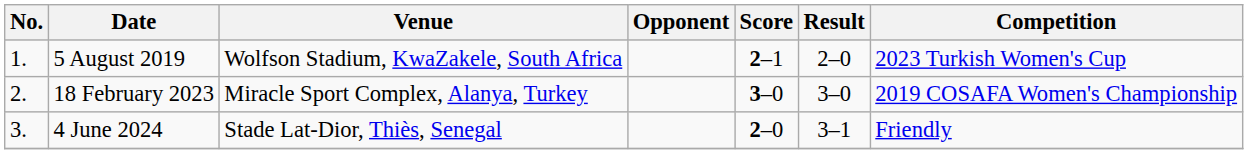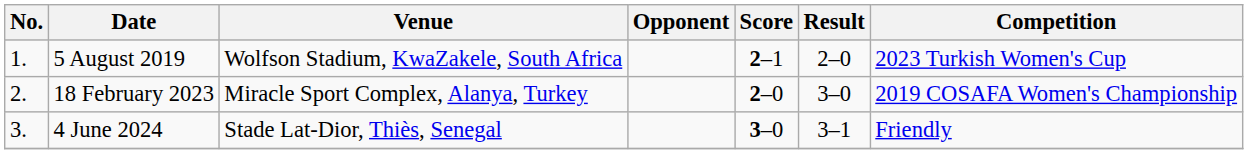 <table class="wikitable">
 <tr>
 <th>No.</th>
 <th>Date</th>
 <th>Venue</th>
 <th>Opponent</th>
 <th>Score</th>
 <th>Result</th>
 <th>Competition</th>
 </tr>
 <tr>
 <td>1.</td>
 <td>5 August 2019</td>
 <td>Wolfson Stadium, <a href='#'>KwaZakele</a>, <a href='#'>South Africa</a></td>
 <td></td>
 <td align="center"><strong>2</strong>–1</td>
 <td align="center">2–0</td>
 <td><a href='#'>2023 Turkish Women's Cup</a></td>
 </tr>
 <tr>
 <td>2.</td>
 <td>18 February 2023</td>
 <td>Miracle Sport Complex, <a href='#'>Alanya</a>, <a href='#'>Turkey</a></td>
 <td></td>
-<td align="center"><strong>3</strong>–0</td>
+<td align="center"><strong>2</strong>–0</td>
 <td align="center">3–0</td>
 <td><a href='#'>2019 COSAFA Women's Championship</a></td>
 </tr>
 <tr>
 <td>3.</td>
 <td>4 June 2024</td>
 <td>Stade Lat-Dior, <a href='#'>Thiès</a>, <a href='#'>Senegal</a></td>
 <td></td>
-<td align="center"><strong>2</strong>–0</td>
+<td align="center"><strong>3</strong>–0</td>
 <td align="center">3–1</td>
 <td><a href='#'>Friendly</a></td>
 </tr>
 <tr>
 </tr>
 </table>
